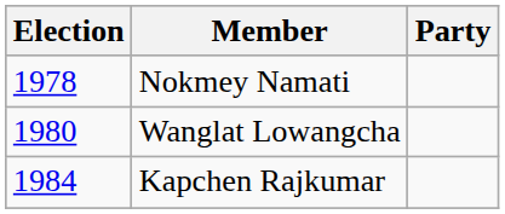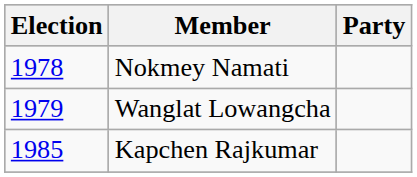 <table class="wikitable sortable">
 <tr>
 <th>Election</th>
 <th>Member</th>
 <th colspan=2>Party</th>
 </tr>
 <tr>
 <td><a href='#'>1978</a></td>
 <td>Nokmey Namati</td>
 <td></td>
 </tr>
 <tr>
-<td><a href='#'>1980</a></td>
+<td><a href='#'>1979</a></td>
 <td>Wanglat Lowangcha</td>
 <td></td>
 </tr>
 <tr>
-<td><a href='#'>1984</a></td>
+<td><a href='#'>1985</a></td>
 <td>Kapchen Rajkumar</td>
 <td></td>
 </tr>
 </table>
